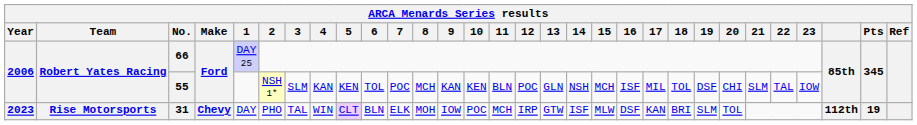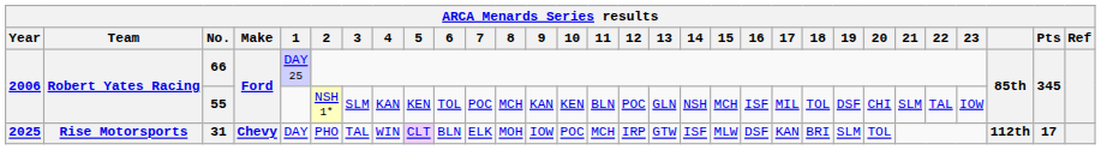 <table class="wikitable" style="text-align:center; font-size:75%">
 <tr>
 <th colspan=30><a href='#'>ARCA Menards Series</a> results</th>
 </tr>
 <tr>
 <th>Year</th>
 <th>Team</th>
 <th>No.</th>
 <th>Make</th>
 <th>1</th>
 <th>2</th>
 <th>3</th>
 <th>4</th>
 <th>5</th>
 <th>6</th>
 <th>7</th>
 <th>8</th>
 <th>9</th>
 <th>10</th>
 <th>11</th>
 <th>12</th>
 <th>13</th>
 <th>14</th>
 <th>15</th>
 <th>16</th>
 <th>17</th>
 <th>18</th>
 <th>19</th>
 <th>20</th>
 <th>21</th>
 <th>22</th>
 <th>23</th>
 <th></th>
 <th>Pts</th>
 <th>Ref</th>
 </tr>
 <tr>
 <th rowspan=2><a href='#'>2006</a></th>
 <th rowspan=2><a href='#'>Robert Yates Racing</a></th>
 <th>66</th>
 <th rowspan=2><a href='#'>Ford</a></th>
 <td style="background:#CFCFFF;"><a href='#'>DAY</a><br><small>25</small></td>
 <td colspan=22></td>
 <th rowspan=2>85th</th>
 <th rowspan=2>345</th>
 <th rowspan=2></th>
 </tr>
 <tr>
 <th>55</th>
 <td></td>
 <td style="background:#FFFFBF;"><a href='#'>NSH</a><br><small>1*</small></td>
 <td><a href='#'>SLM</a></td>
 <td><a href='#'>KAN</a></td>
 <td><a href='#'>KEN</a></td>
 <td><a href='#'>TOL</a></td>
 <td><a href='#'>POC</a></td>
 <td><a href='#'>MCH</a></td>
 <td><a href='#'>KAN</a></td>
 <td><a href='#'>KEN</a></td>
 <td><a href='#'>BLN</a></td>
 <td><a href='#'>POC</a></td>
 <td><a href='#'>GLN</a></td>
 <td><a href='#'>NSH</a></td>
 <td><a href='#'>MCH</a></td>
 <td><a href='#'>ISF</a></td>
 <td><a href='#'>MIL</a></td>
 <td><a href='#'>TOL</a></td>
 <td><a href='#'>DSF</a></td>
 <td><a href='#'>CHI</a></td>
 <td><a href='#'>SLM</a></td>
 <td><a href='#'>TAL</a></td>
 <td><a href='#'>IOW</a></td>
 </tr>
 <tr>
-<th><a href='#'>2023</a></th>
+<th><a href='#'>2025</a></th>
 <th><a href='#'>Rise Motorsports</a></th>
 <th>31</th>
 <th><a href='#'>Chevy</a></th>
 <td><a href='#'>DAY</a></td>
 <td><a href='#'>PHO</a></td>
 <td><a href='#'>TAL</a></td>
 <td><a href='#'>WIN</a></td>
 <td style="background:#EFCFFF;"><a href='#'>CLT</a><br></td>
 <td><a href='#'>BLN</a></td>
 <td><a href='#'>ELK</a></td>
 <td><a href='#'>MOH</a></td>
 <td><a href='#'>IOW</a></td>
 <td><a href='#'>POC</a></td>
 <td><a href='#'>MCH</a></td>
 <td><a href='#'>IRP</a></td>
 <td><a href='#'>GTW</a></td>
 <td><a href='#'>ISF</a></td>
 <td><a href='#'>MLW</a></td>
 <td><a href='#'>DSF</a></td>
 <td><a href='#'>KAN</a></td>
 <td><a href='#'>BRI</a></td>
 <td><a href='#'>SLM</a></td>
 <td><a href='#'>TOL</a></td>
 <td colspan=3></td>
 <th>112th</th>
-<th>19</th>
+<th>17</th>
 <th></th>
 </tr>
 </table>
